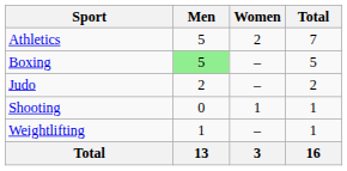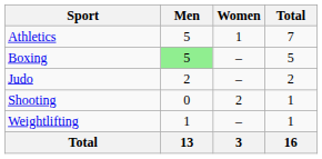 <table class="wikitable sortable" style="text-align:center;">
 <tr>
 <th width=180>Sport</th>
 <th width=55>Men</th>
 <th width=55>Women</th>
 <th width=55>Total</th>
 </tr>
 <tr>
 <td align=left><a href='#'>Athletics</a></td>
 <td>5</td>
-<td>2</td>
+<td>1</td>
 <td>7</td>
 </tr>
 <tr>
 <td align=left><a href='#'>Boxing</a></td>
 <td style="background: lightgreen;">5</td>
 <td>–</td>
 <td>5</td>
 </tr>
 <tr>
 <td align=left><a href='#'>Judo</a></td>
 <td>2</td>
 <td>–</td>
 <td>2</td>
 </tr>
 <tr>
 <td align=left><a href='#'>Shooting</a></td>
 <td>0</td>
-<td>1</td>
+<td>2</td>
 <td>1</td>
 </tr>
 <tr>
 <td align=left><a href='#'>Weightlifting</a></td>
 <td>1</td>
 <td>–</td>
 <td>1</td>
 </tr>
 <tr>
 <th>Total</th>
 <th>13</th>
 <th>3</th>
 <th>16</th>
 </tr>
 </table>
